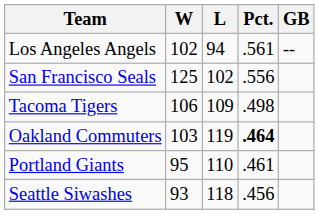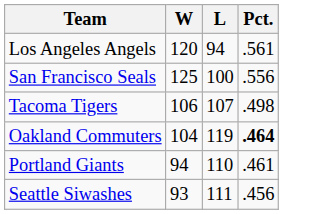 <table class="wikitable">
 <tr>
 <th>Team</th>
 <th>W</th>
 <th>L</th>
 <th>Pct.</th>
-<th>GB</th>
 </tr>
 <tr>
 <td>Los Angeles Angels</td>
-<td>102</td>
+<td>120</td>
 <td>94</td>
 <td>.561</td>
-<td>--</td>
 </tr>
 <tr>
 <td><a href='#'>San Francisco Seals</a></td>
 <td>125</td>
-<td>102</td>
+<td>100</td>
 <td>.556</td>
-<td></td>
 </tr>
 <tr>
 <td><a href='#'>Tacoma Tigers</a></td>
 <td>106</td>
-<td>109</td>
+<td>107</td>
 <td>.498</td>
-<td></td>
 </tr>
 <tr>
 <td><a href='#'>Oakland Commuters</a></td>
-<td>103</td>
+<td>104</td>
 <td>119</td>
 <td><strong>.464</strong></td>
-<td></td>
 </tr>
 <tr>
 <td><a href='#'>Portland Giants</a></td>
-<td>95</td>
+<td>94</td>
 <td>110</td>
 <td>.461</td>
-<td></td>
 </tr>
 <tr>
 <td><a href='#'>Seattle Siwashes</a></td>
 <td>93</td>
-<td>118</td>
+<td>111</td>
 <td>.456</td>
-<td></td>
 </tr>
 </table>
